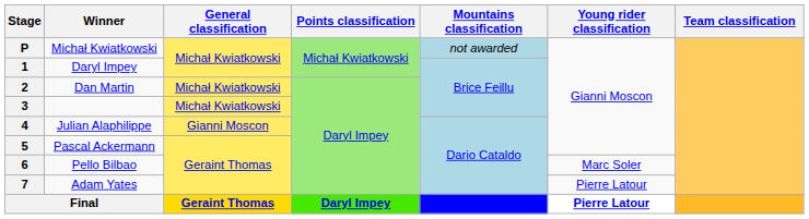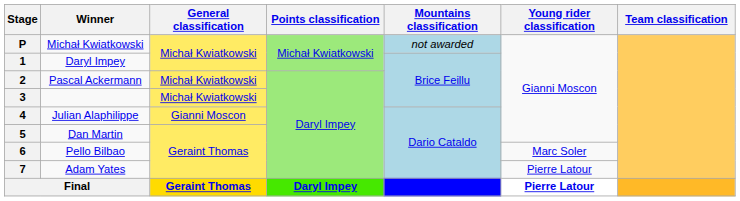 <table class="wikitable" style="text-align: center; font-size:smaller;">
 <tr style="background:#efefef;">
 <th scope="col" style="width:1%;">Stage</th>
 <th scope="col" style="width:14%;">Winner</th>
 <th scope="col" style="width:15%;"><a href='#'>General classification</a><br></th>
 <th scope="col" style="width:15%;"><a href='#'>Points classification</a><br></th>
 <th scope="col" style="width:15%;"><a href='#'>Mountains classification</a><br></th>
 <th scope="col" style="width:15%;"><a href='#'>Young rider classification</a><br></th>
 <th scope="col" style="width:15%;"><a href='#'>Team classification</a><br></th>
 </tr>
 <tr>
 <th>P</th>
 <td><a href='#'>Michał Kwiatkowski</a></td>
 <td style="background:#FFEB64;" rowspan=2><a href='#'>Michał Kwiatkowski</a></td>
 <td style="background:#9CE97B;" rowspan=2><a href='#'>Michał Kwiatkowski</a></td>
 <td style="background:lightblue"><em>not awarded</em></td>
 <td style="background:offwhite;" rowspan=6><a href='#'>Gianni Moscon</a></td>
 <td style="background:#FFCD5F;" rowspan=8></td>
 </tr>
 <tr>
 <th>1</th>
 <td><a href='#'>Daryl Impey</a></td>
 <td style="background:lightblue" rowspan=3><a href='#'>Brice Feillu</a></td>
 </tr>
 <tr>
 <th>2</th>
-<td><a href='#'>Dan Martin</a></td>
+<td><a href='#'>Pascal Ackermann</a></td>
 <td style="background:#FFEB64;"><a href='#'>Michał Kwiatkowski</a></td>
 <td style="background:#9CE97B;" rowspan=6><a href='#'>Daryl Impey</a></td>
 </tr>
 <tr>
 <th>3</th>
 <td></td>
 <td style="background:#FFEB64;"><a href='#'>Michał Kwiatkowski</a></td>
 </tr>
 <tr>
 <th>4</th>
 <td><a href='#'>Julian Alaphilippe</a></td>
 <td style="background:#FFEB64;"><a href='#'>Gianni Moscon</a></td>
 <td style="background:lightblue" rowspan=4><a href='#'>Dario Cataldo</a></td>
 </tr>
 <tr>
 <th>5</th>
-<td><a href='#'>Pascal Ackermann</a></td>
+<td><a href='#'>Dan Martin</a></td>
 <td style="background:#FFEB64;" rowspan=3><a href='#'>Geraint Thomas</a></td>
 </tr>
 <tr>
 <th>6</th>
 <td><a href='#'>Pello Bilbao</a></td>
 <td style="background:offwhite;"><a href='#'>Marc Soler</a></td>
 </tr>
 <tr>
 <th>7</th>
 <td><a href='#'>Adam Yates</a></td>
 <td><a href='#'>Pierre Latour</a></td>
 </tr>
 <tr>
 <th scope="row" colspan="2">Final</th>
 <th style="background:#FFDB00;"><a href='#'>Geraint Thomas</a></th>
 <th style="background:#46E800;"><a href='#'>Daryl Impey</a></th>
 <th style="background:blue;"><a href='#'></a></th>
 <th style="background:white;"><a href='#'>Pierre Latour</a></th>
 <th style="background:#FFB927;"></th>
 </tr>
 </table>
